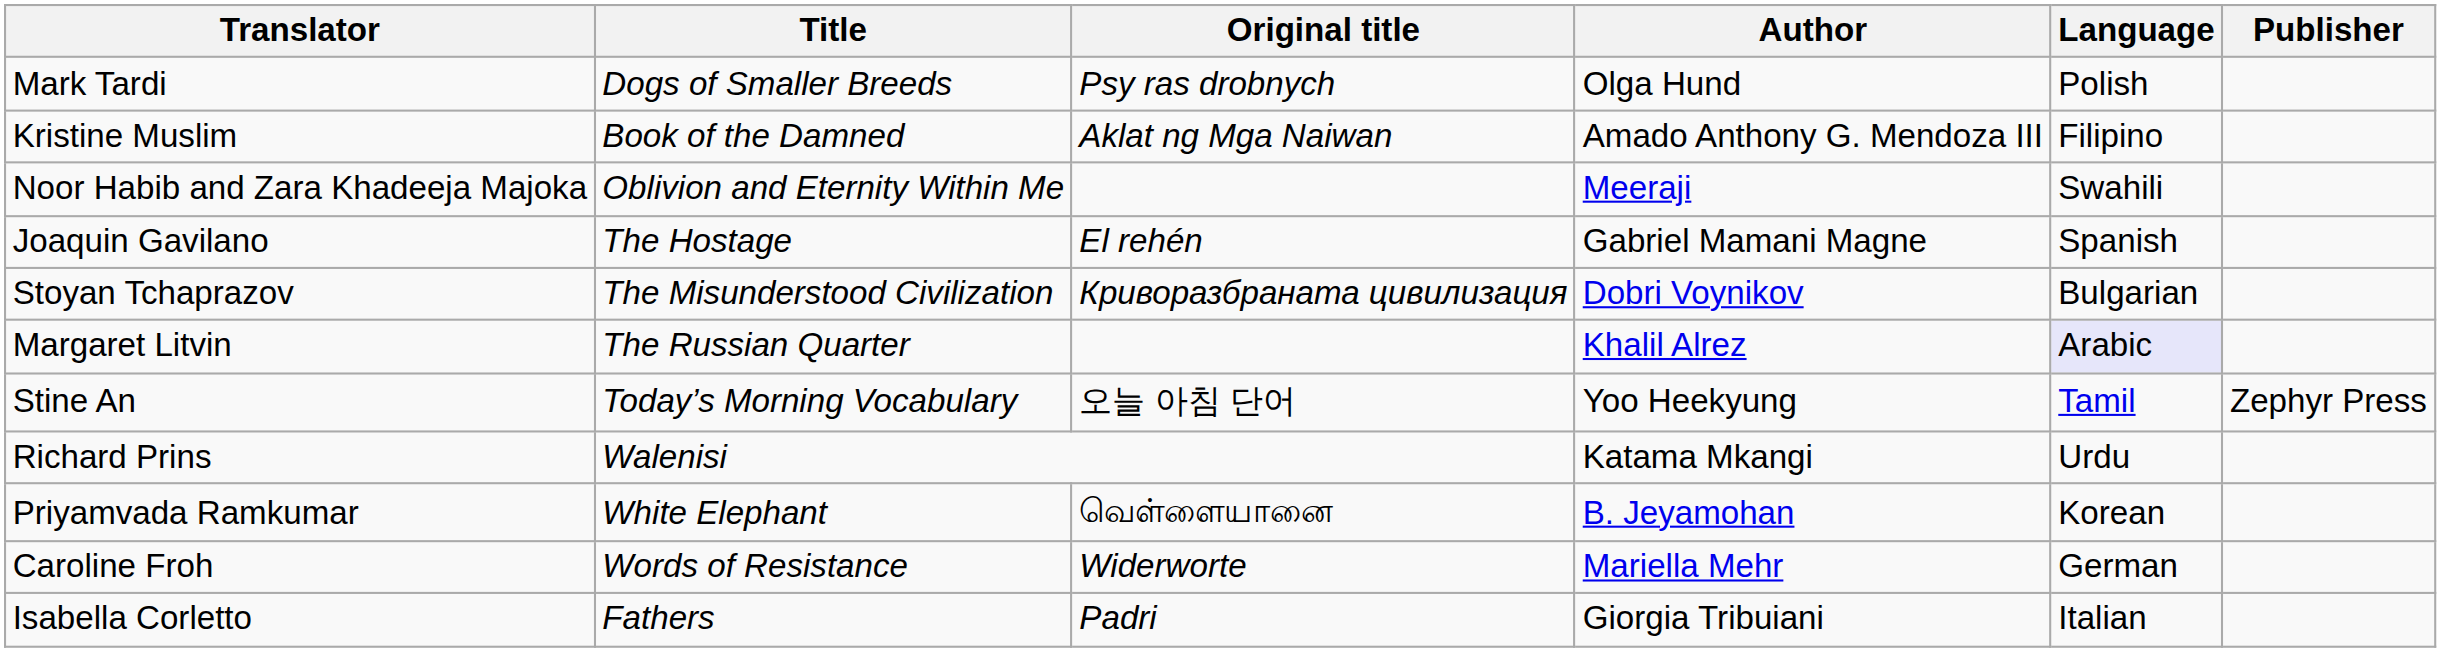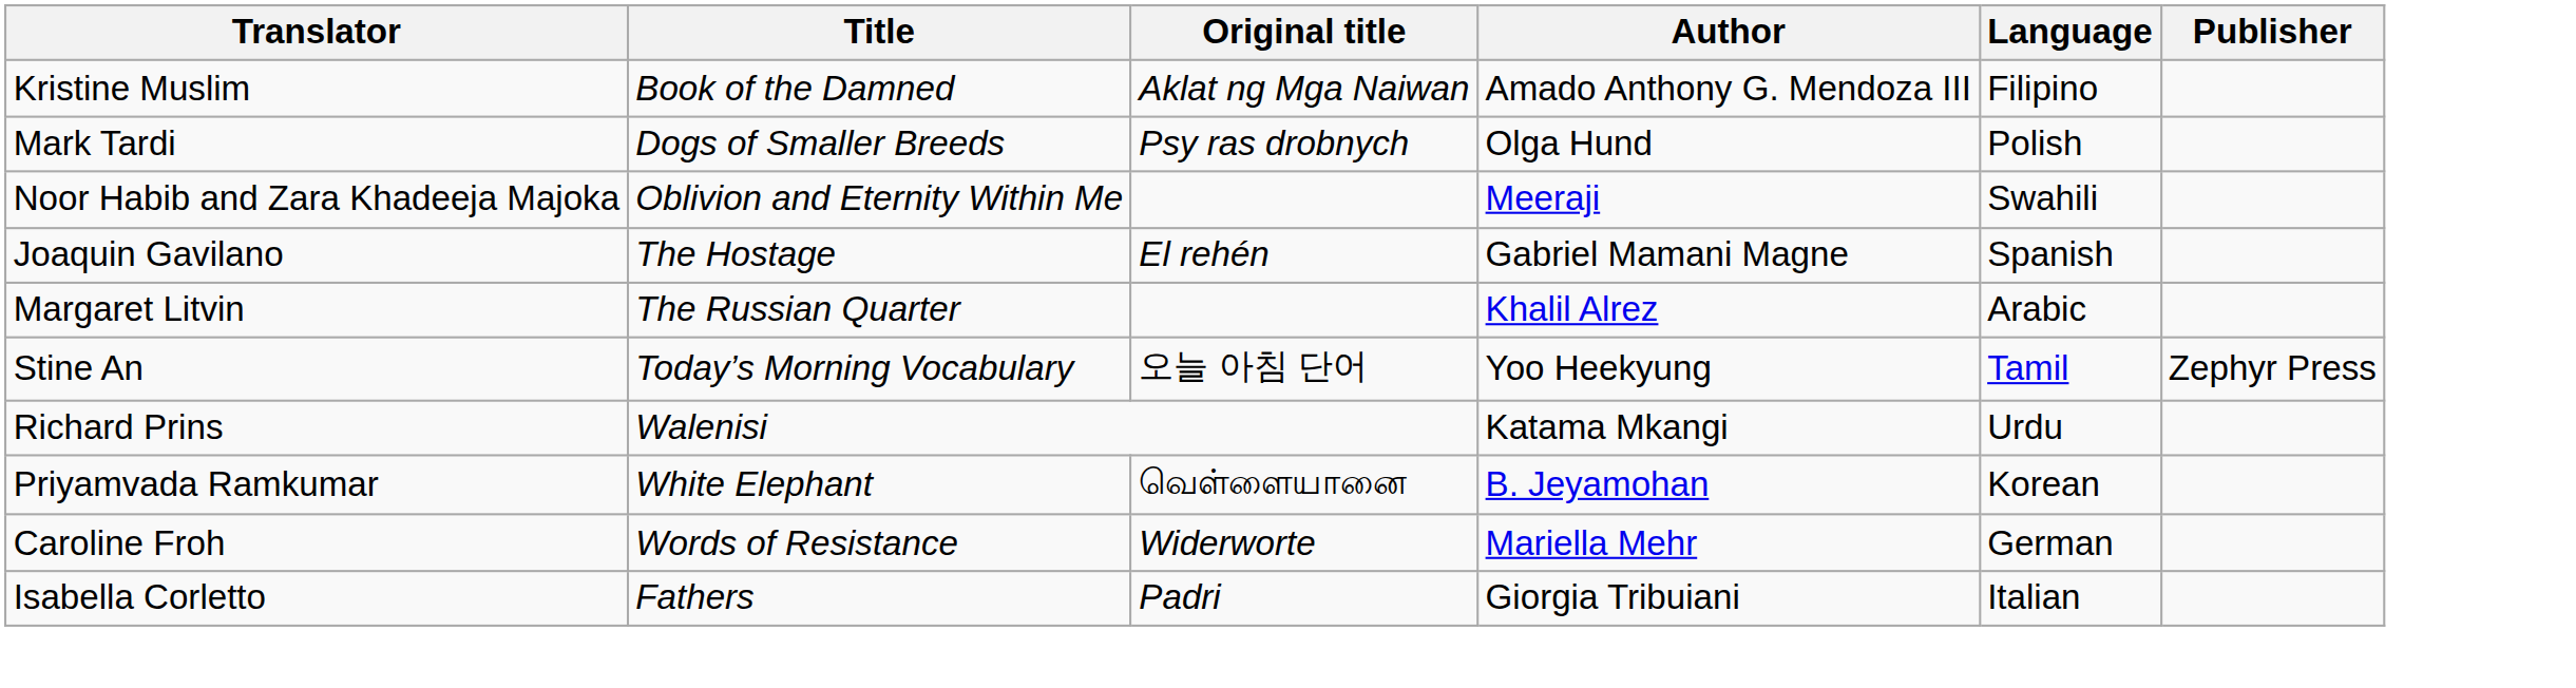 <table class="wikitable sortable">
 <tr>
 <th>Translator</th>
 <th>Title</th>
 <th>Original title</th>
 <th>Author</th>
 <th>Language</th>
 <th>Publisher</th>
 </tr>
 <tr>
+<td>Kristine Muslim</td>
+<td><em>Book of the Damned</em></td>
+<td><em>Aklat ng Mga Naiwan</em></td>
+<td> Amado Anthony G. Mendoza III</td>
+<td>Filipino</td>
+<td></td>
+</tr>
+<tr>
 <td>Mark Tardi</td>
 <td><em>Dogs of Smaller Breeds</em></td>
 <td><em>Psy ras drobnych</em></td>
 <td> Olga Hund</td>
 <td>Polish</td>
-<td></td>
-</tr>
-<tr>
-<td>Kristine Muslim</td>
-<td><em>Book of the Damned</em></td>
-<td><em>Aklat ng Mga Naiwan</em></td>
-<td> Amado Anthony G. Mendoza III</td>
-<td>Filipino</td>
 <td></td>
 </tr>
 <tr>
 <td>Noor Habib and Zara Khadeeja Majoka</td>
 <td><em>Oblivion and Eternity Within Me</em></td>
 <td></td>
 <td> <a href='#'>Meeraji</a></td>
 <td>Swahili</td>
 <td></td>
 </tr>
 <tr>
 <td>Joaquin Gavilano</td>
 <td><em>The Hostage</em></td>
 <td><em>El rehén</em></td>
 <td> Gabriel Mamani Magne</td>
 <td>Spanish</td>
 <td></td>
 </tr>
 <tr>
-<td>Stoyan Tchaprazov</td>
-<td><em>The Misunderstood Civilization</em></td>
-<td><em>Криворазбраната цивилизация</em></td>
-<td> <a href='#'>Dobri Voynikov</a></td>
-<td>Bulgarian</td>
-<td></td>
-</tr>
-<tr>
 <td>Margaret Litvin</td>
 <td><em>The Russian Quarter</em></td>
 <td></td>
 <td> <a href='#'>Khalil Alrez</a></td>
-<td style="background: lavender;">Arabic</td>
+<td>Arabic</td>
 <td></td>
 </tr>
 <tr>
 <td>Stine An</td>
 <td><em>Today’s Morning Vocabulary</em></td>
 <td>오늘 아침 단어</td>
 <td> Yoo Heekyung</td>
 <td><a href='#'>Tamil</a></td>
 <td>Zephyr Press</td>
 </tr>
 <tr>
 <td>Richard Prins</td>
 <td colspan="2"><em>Walenisi</em></td>
 <td> Katama Mkangi</td>
 <td>Urdu</td>
 <td></td>
 </tr>
 <tr>
 <td>Priyamvada Ramkumar</td>
 <td><em>White Elephant</em></td>
 <td>வெள்ளையானை</td>
 <td> <a href='#'>B. Jeyamohan</a></td>
 <td>Korean</td>
 <td></td>
 </tr>
 <tr>
 <td>Caroline Froh</td>
 <td><em>Words of Resistance</em></td>
 <td><em>Widerworte</em></td>
 <td> <a href='#'>Mariella Mehr</a></td>
 <td>German</td>
 <td></td>
 </tr>
 <tr>
 <td>Isabella Corletto</td>
 <td><em>Fathers</em></td>
 <td><em>Padri</em></td>
 <td> Giorgia Tribuiani</td>
 <td>Italian</td>
 <td></td>
 </tr>
 </table>
